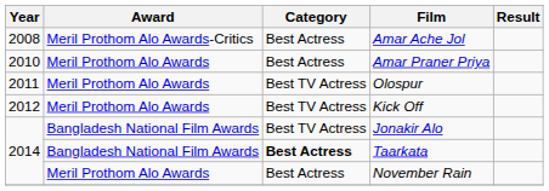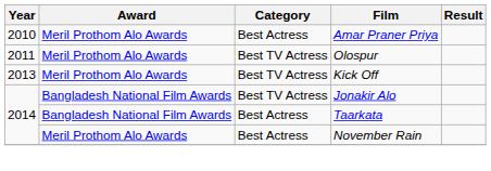 <table class="wikitable" style="font-size: 95%;">
 <tr>
 <th>Year</th>
 <th>Award</th>
 <th>Category</th>
 <th>Film</th>
 <th>Result</th>
-</tr>
-<tr>
-<td>2008</td>
-<td><a href='#'>Meril Prothom Alo Awards</a>-Critics</td>
-<td>Best Actress</td>
-<td><em><a href='#'>Amar Ache Jol</a></em></td>
-<td></td>
 </tr>
 <tr>
 <td>2010</td>
 <td><a href='#'>Meril Prothom Alo Awards</a></td>
 <td>Best Actress</td>
 <td><em><a href='#'>Amar Praner Priya</a></em></td>
 <td></td>
 </tr>
 <tr>
 <td>2011</td>
 <td><a href='#'>Meril Prothom Alo Awards</a></td>
 <td>Best TV Actress</td>
 <td><em>Olospur</em></td>
 <td></td>
 </tr>
 <tr>
-<td>2012</td>
+<td>2013</td>
 <td><a href='#'>Meril Prothom Alo Awards</a></td>
 <td>Best TV Actress</td>
 <td><em>Kick Off</em></td>
 <td></td>
 </tr>
 <tr>
 <td rowspan="3">2014</td>
 <td><a href='#'>Bangladesh National Film Awards</a></td>
 <td>Best TV Actress</td>
 <td><em><a href='#'>Jonakir Alo</a></em></td>
 <td></td>
 </tr>
 <tr>
 <td><a href='#'>Bangladesh National Film Awards</a></td>
-<td><strong>Best Actress</strong></td>
+<td>Best Actress</td>
 <td><em><a href='#'>Taarkata</a></em></td>
 <td></td>
 </tr>
 <tr>
 <td><a href='#'>Meril Prothom Alo Awards</a></td>
 <td>Best Actress</td>
 <td><em>November Rain</em></td>
 <td></td>
 </tr>
 <tr>
 </tr>
 </table>
